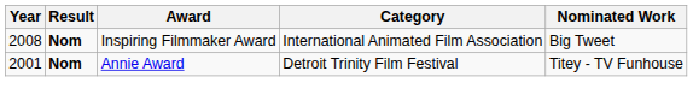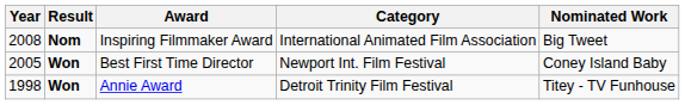 <table class="wikitable">
 <tr>
 <th>Year</th>
 <th>Result</th>
 <th>Award</th>
 <th>Category</th>
 <th>Nominated Work</th>
 </tr>
 <tr>
 <td rowspan=1>2008</td>
 <td><strong>Nom</strong></td>
 <td>Inspiring Filmmaker Award</td>
 <td>International Animated Film Association</td>
 <td>Big Tweet <br></td>
 </tr>
 <tr>
-<td rowspan=1>2001</td>
-<td><strong>Nom</strong></td>
+<td rowspan=1>2005</td>
+<td><strong>Won</strong></td>
+<td>Best First Time Director</td>
+<td>Newport Int. Film Festival</td>
+<td>Coney Island Baby <br></td>
+</tr>
+<tr>
+<td rowspan=1>1998</td>
+<td><strong>Won</strong></td>
 <td><a href='#'>Annie Award</a></td>
 <td>Detroit Trinity Film Festival</td>
 <td>Titey - TV Funhouse</td>
 </tr>
 </table>
